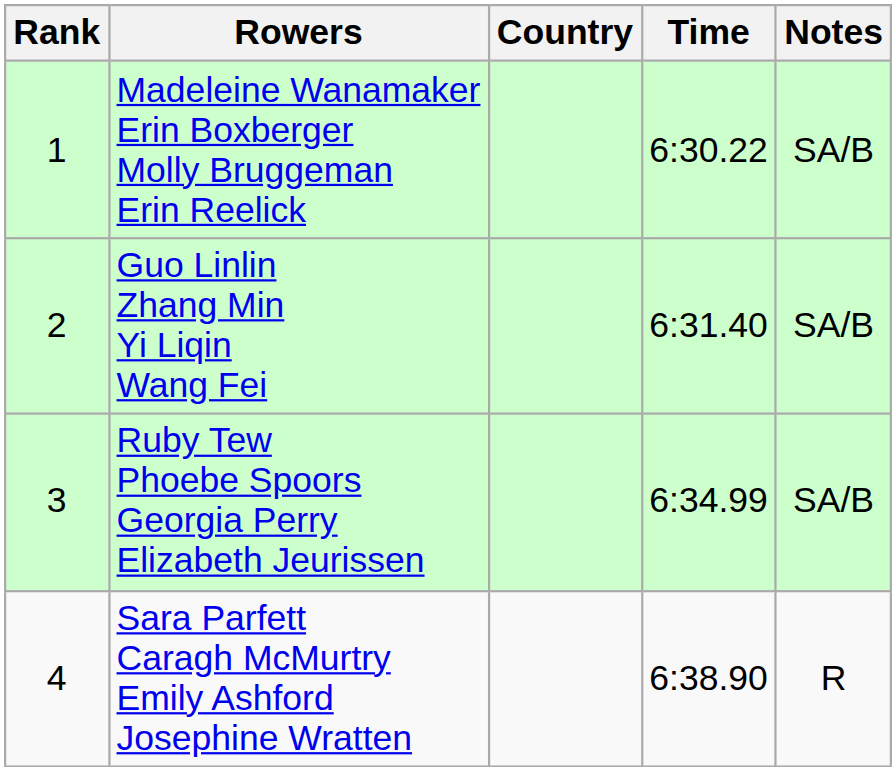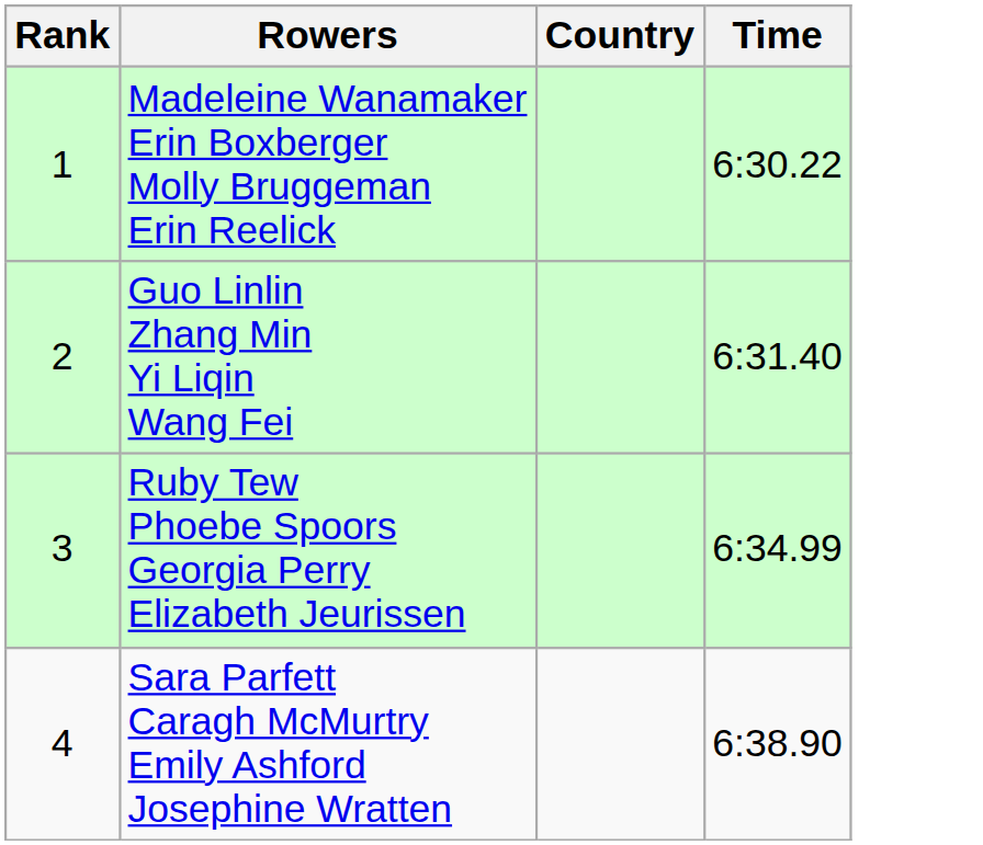 <table class="wikitable" style="text-align:center">
 <tr>
 <th>Rank</th>
 <th>Rowers</th>
 <th>Country</th>
 <th>Time</th>
-<th>Notes</th>
 </tr>
 <tr bgcolor=ccffcc>
 <td>1</td>
 <td align="left"><a href='#'>Madeleine Wanamaker</a><br><a href='#'>Erin Boxberger</a><br><a href='#'>Molly Bruggeman</a><br><a href='#'>Erin Reelick</a></td>
 <td align="left"></td>
 <td>6:30.22</td>
-<td>SA/B</td>
 </tr>
 <tr bgcolor=ccffcc>
 <td>2</td>
 <td align="left"><a href='#'>Guo Linlin</a><br><a href='#'>Zhang Min</a><br><a href='#'>Yi Liqin</a><br><a href='#'>Wang Fei</a></td>
 <td align="left"></td>
 <td>6:31.40</td>
-<td>SA/B</td>
 </tr>
 <tr bgcolor=ccffcc>
 <td>3</td>
 <td align="left"><a href='#'>Ruby Tew</a><br><a href='#'>Phoebe Spoors</a><br><a href='#'>Georgia Perry</a><br><a href='#'>Elizabeth Jeurissen</a></td>
 <td align="left"></td>
 <td>6:34.99</td>
-<td>SA/B</td>
 </tr>
 <tr>
 <td>4</td>
 <td align="left"><a href='#'>Sara Parfett</a><br><a href='#'>Caragh McMurtry</a><br><a href='#'>Emily Ashford</a><br><a href='#'>Josephine Wratten</a></td>
 <td align="left"></td>
 <td>6:38.90</td>
-<td>R</td>
 </tr>
 </table>
